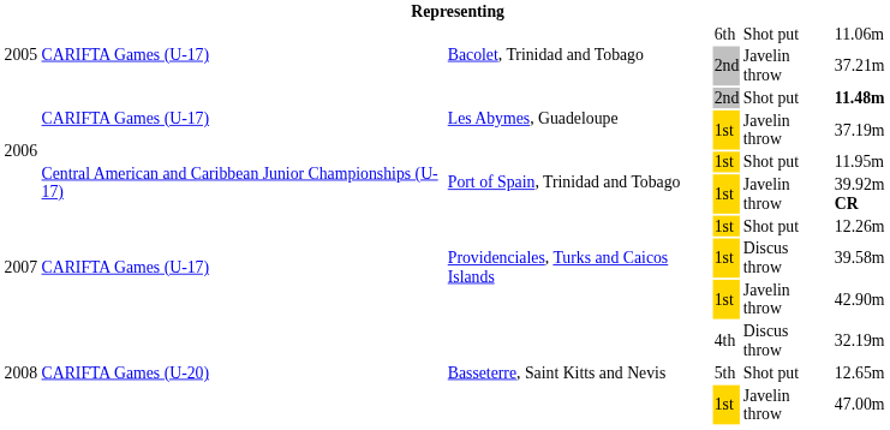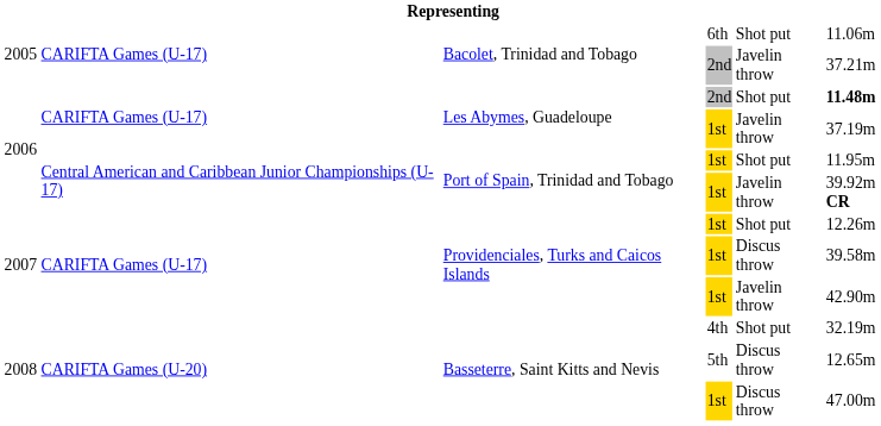 <table>
 <tr>
 <th colspan="6">Representing </th>
 </tr>
 <tr>
 <td rowspan = "2">2005</td>
 <td rowspan = "2"><a href='#'>CARIFTA Games (U-17)</a></td>
 <td rowspan = "2"><a href='#'>Bacolet</a>, Trinidad and Tobago</td>
 <td>6th</td>
 <td>Shot put</td>
 <td>11.06m</td>
 </tr>
 <tr>
 <td bgcolor=silver>2nd</td>
 <td>Javelin throw</td>
 <td>37.21m</td>
 </tr>
 <tr>
 <td rowspan = "4">2006</td>
 <td rowspan = "2"><a href='#'>CARIFTA Games (U-17)</a></td>
 <td rowspan = "2"><a href='#'>Les Abymes</a>, Guadeloupe</td>
 <td bgcolor=silver>2nd</td>
 <td>Shot put</td>
 <td><strong>11.48m</strong></td>
 </tr>
 <tr>
 <td bgcolor=gold>1st</td>
 <td>Javelin throw</td>
 <td>37.19m</td>
 </tr>
 <tr>
 <td rowspan = "2"><a href='#'>Central American and Caribbean Junior Championships (U-17)</a></td>
 <td rowspan = "2"><a href='#'>Port of Spain</a>, Trinidad and Tobago</td>
 <td bgcolor=gold>1st</td>
 <td>Shot put</td>
 <td>11.95m</td>
 </tr>
 <tr>
 <td bgcolor=gold>1st</td>
 <td>Javelin throw</td>
 <td>39.92m <strong>CR</strong></td>
 </tr>
 <tr>
 <td rowspan = "3">2007</td>
 <td rowspan = "3"><a href='#'>CARIFTA Games (U-17)</a></td>
 <td rowspan = "3"><a href='#'>Providenciales</a>, <a href='#'>Turks and Caicos Islands</a></td>
 <td bgcolor=gold>1st</td>
 <td>Shot put</td>
 <td>12.26m</td>
 </tr>
 <tr>
 <td bgcolor=gold>1st</td>
 <td>Discus throw</td>
 <td>39.58m</td>
 </tr>
 <tr>
 <td bgcolor=gold>1st</td>
 <td>Javelin throw</td>
 <td>42.90m</td>
 </tr>
 <tr>
 <td rowspan = "3">2008</td>
 <td rowspan = "3"><a href='#'>CARIFTA Games (U-20)</a></td>
 <td rowspan = "3"><a href='#'>Basseterre</a>, Saint Kitts and Nevis</td>
 <td>4th</td>
-<td>Discus throw</td>
+<td>Shot put</td>
 <td>32.19m</td>
 </tr>
 <tr>
 <td>5th</td>
-<td>Shot put</td>
+<td>Discus throw</td>
 <td>12.65m</td>
 </tr>
 <tr>
 <td bgcolor=gold>1st</td>
-<td>Javelin throw</td>
+<td>Discus throw</td>
 <td>47.00m</td>
 </tr>
 </table>
